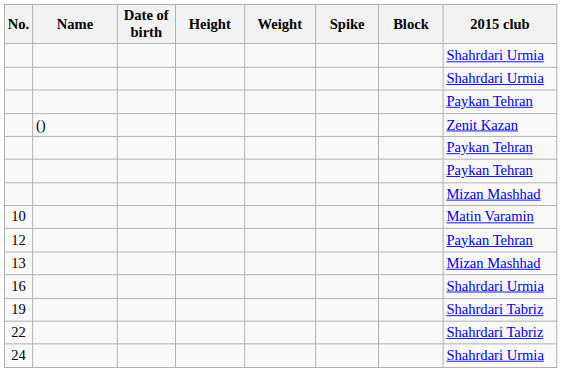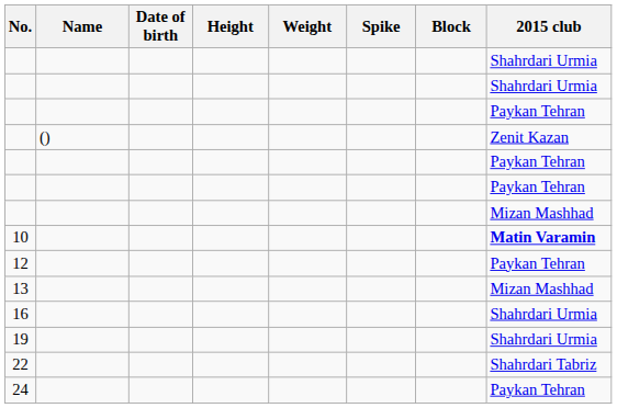 <table class="wikitable sortable" style="font-size:100%; text-align:center;">
 <tr>
 <th>No.</th>
 <th style="width:15em">Name</th>
 <th style="width:8em">Date of birth</th>
 <th style="width:9em">Height</th>
 <th style="width:9em">Weight</th>
 <th style="width:9em">Spike</th>
 <th style="width:9em">Block</th>
 <th style="width:19em">2015 club</th>
 </tr>
 <tr>
 <td></td>
 <td align=left></td>
 <td align=right></td>
 <td></td>
 <td></td>
 <td></td>
 <td></td>
 <td align=left> <a href='#'>Shahrdari Urmia</a></td>
 </tr>
 <tr>
 <td></td>
 <td align=left></td>
 <td align=right></td>
 <td></td>
 <td></td>
 <td></td>
 <td></td>
 <td align=left> <a href='#'>Shahrdari Urmia</a></td>
 </tr>
 <tr>
 <td></td>
 <td align=left></td>
 <td align=right></td>
 <td></td>
 <td></td>
 <td></td>
 <td></td>
 <td align=left> <a href='#'>Paykan Tehran</a></td>
 </tr>
 <tr>
 <td></td>
 <td align=left> ()</td>
 <td align=right></td>
 <td></td>
 <td></td>
 <td></td>
 <td></td>
 <td align=left> <a href='#'>Zenit Kazan</a></td>
 </tr>
 <tr>
 <td></td>
 <td align=left></td>
 <td align=right></td>
 <td></td>
 <td></td>
 <td></td>
 <td></td>
 <td align=left> <a href='#'>Paykan Tehran</a></td>
 </tr>
 <tr>
 <td></td>
 <td align=left></td>
 <td align=right></td>
 <td></td>
 <td></td>
 <td></td>
 <td></td>
 <td align=left> <a href='#'>Paykan Tehran</a></td>
 </tr>
 <tr>
 <td></td>
 <td align=left></td>
 <td align=right></td>
 <td></td>
 <td></td>
 <td></td>
 <td></td>
 <td align=left> <a href='#'>Mizan Mashhad</a></td>
 </tr>
 <tr>
 <td>10</td>
 <td align=left></td>
 <td align=right></td>
 <td></td>
 <td></td>
 <td></td>
 <td></td>
-<td align=left> <a href='#'>Matin Varamin</a></td>
+<td align=left><strong> <a href='#'>Matin Varamin</a></strong></td>
 </tr>
 <tr>
 <td>12</td>
 <td align=left></td>
 <td align=right></td>
 <td></td>
 <td></td>
 <td></td>
 <td></td>
 <td align=left> <a href='#'>Paykan Tehran</a></td>
 </tr>
 <tr>
 <td>13</td>
 <td align=left></td>
 <td align=right></td>
 <td></td>
 <td></td>
 <td></td>
 <td></td>
 <td align=left> <a href='#'>Mizan Mashhad</a></td>
 </tr>
 <tr>
 <td>16</td>
 <td align=left></td>
 <td align=right></td>
 <td></td>
 <td></td>
 <td></td>
 <td></td>
 <td align=left> <a href='#'>Shahrdari Urmia</a></td>
 </tr>
 <tr>
 <td>19</td>
 <td align=left></td>
 <td align=right></td>
 <td></td>
 <td></td>
 <td></td>
 <td></td>
-<td align=left> <a href='#'>Shahrdari Tabriz</a></td>
+<td align=left> <a href='#'>Shahrdari Urmia</a></td>
 </tr>
 <tr>
 <td>22</td>
 <td align=left></td>
 <td align=right></td>
 <td></td>
 <td></td>
 <td></td>
 <td></td>
 <td align=left> <a href='#'>Shahrdari Tabriz</a></td>
 </tr>
 <tr>
 <td>24</td>
 <td align=left></td>
 <td align=right></td>
 <td></td>
 <td></td>
 <td></td>
 <td></td>
-<td align=left> <a href='#'>Shahrdari Urmia</a></td>
+<td align=left> <a href='#'>Paykan Tehran</a></td>
 </tr>
 </table>
